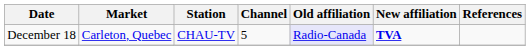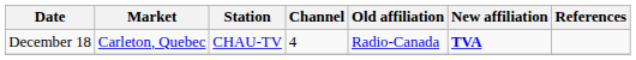 <table class="wikitable">
 <tr>
 <th>Date</th>
 <th>Market</th>
 <th>Station</th>
 <th>Channel</th>
 <th>Old affiliation</th>
 <th>New affiliation</th>
 <th>References</th>
 </tr>
 <tr>
 <td>December 18</td>
 <td><a href='#'>Carleton, Quebec</a></td>
 <td><a href='#'>CHAU-TV</a></td>
-<td>5</td>
-<td style="background: lavender;"><a href='#'>Radio-Canada</a></td>
+<td>4</td>
+<td><a href='#'>Radio-Canada</a></td>
 <td><strong><a href='#'>TVA</a></strong></td>
 <td></td>
 </tr>
 <tr>
 </tr>
 </table>
